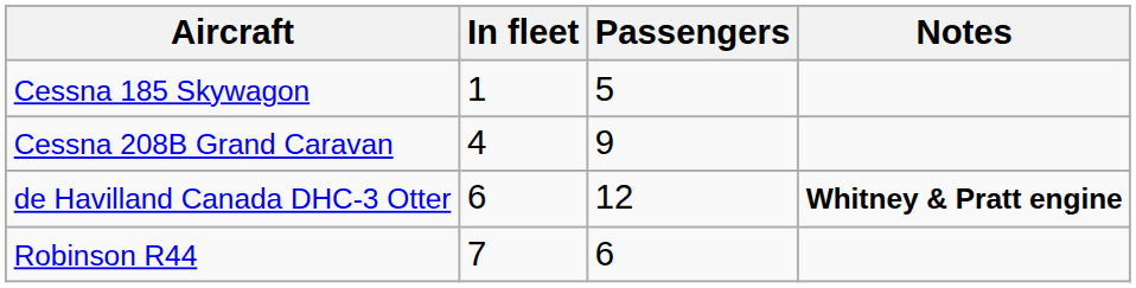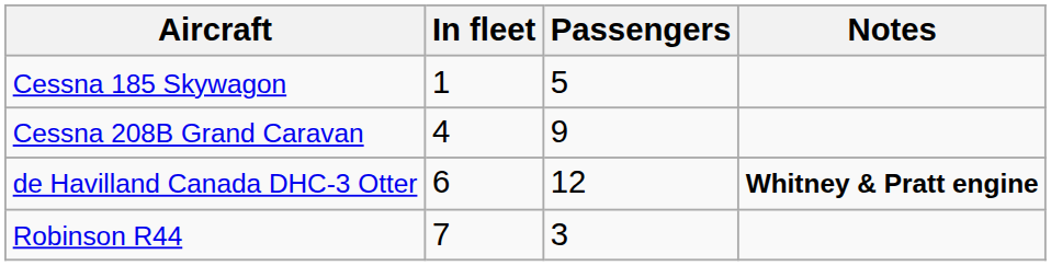 <table class="wikitable">
 <tr>
 <th>Aircraft</th>
 <th>In fleet</th>
 <th>Passengers</th>
 <th>Notes</th>
 </tr>
 <tr>
 <td><small><a href='#'>Cessna 185 Skywagon</a></small></td>
 <td>1</td>
 <td>5</td>
 <td></td>
 </tr>
 <tr>
 <td><small><a href='#'>Cessna 208B Grand Caravan</a></small></td>
 <td>4</td>
 <td>9</td>
 <td></td>
 </tr>
 <tr>
 <td><small><a href='#'>de Havilland Canada DHC-3 Otter</a></small></td>
 <td>6</td>
 <td>12</td>
 <td><strong><small>Whitney & Pratt engine</small></strong></td>
 </tr>
 <tr>
 <td><small><a href='#'>Robinson R44</a></small></td>
 <td>7</td>
-<td>6</td>
+<td>3</td>
 <td></td>
 </tr>
 </table>
